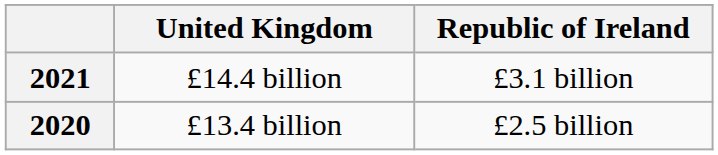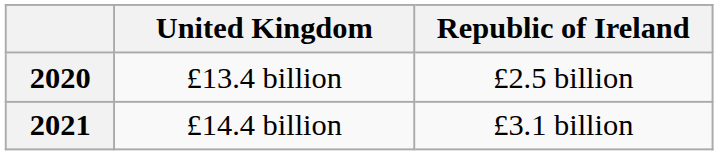 <table class=wikitable style="text-align: center; margin-left:2em;">
 <tr>
 <th scope="col" style="width: 50px;"></th>
 <th scope="col" style="width: 150px;">United Kingdom</th>
 <th scope="col" style="width: 150px;">Republic of Ireland</th>
 </tr>
 <tr>
+<th>2020</th>
+<td>£13.4 billion</td>
+<td>£2.5 billion</td>
+</tr>
+<tr>
 <th>2021</th>
 <td>£14.4 billion</td>
 <td>£3.1 billion</td>
 </tr>
-<tr>
-<th>2020</th>
-<td>£13.4 billion</td>
-<td>£2.5 billion</td>
-</tr>
 </table>
